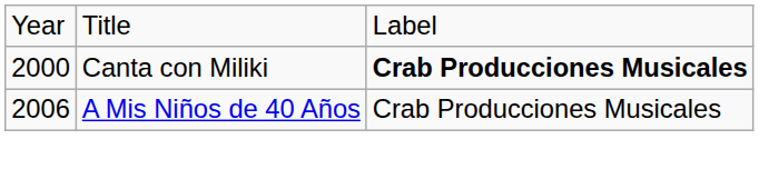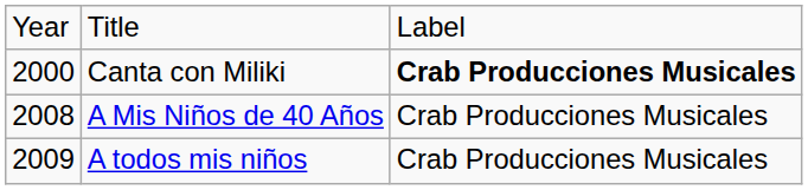 <table class="wikitable">
 <tr>
 <td color="#f3f300">Year</td>
 <td>Title</td>
 <td>Label</td>
 </tr>
 <tr>
 <td>2000</td>
 <td>Canta con Miliki</td>
 <td><strong>Crab Producciones Musicales</strong></td>
 </tr>
 <tr>
-<td>2006</td>
+<td>2008</td>
 <td><a href='#'>A Mis Niños de 40 Años</a></td>
 <td>Crab Producciones Musicales</td>
 </tr>
+<tr>
+<td>2009</td>
+<td><a href='#'>A todos mis niños</a></td>
+<td>Crab Producciones Musicales</td>
+</tr>
 </table>
